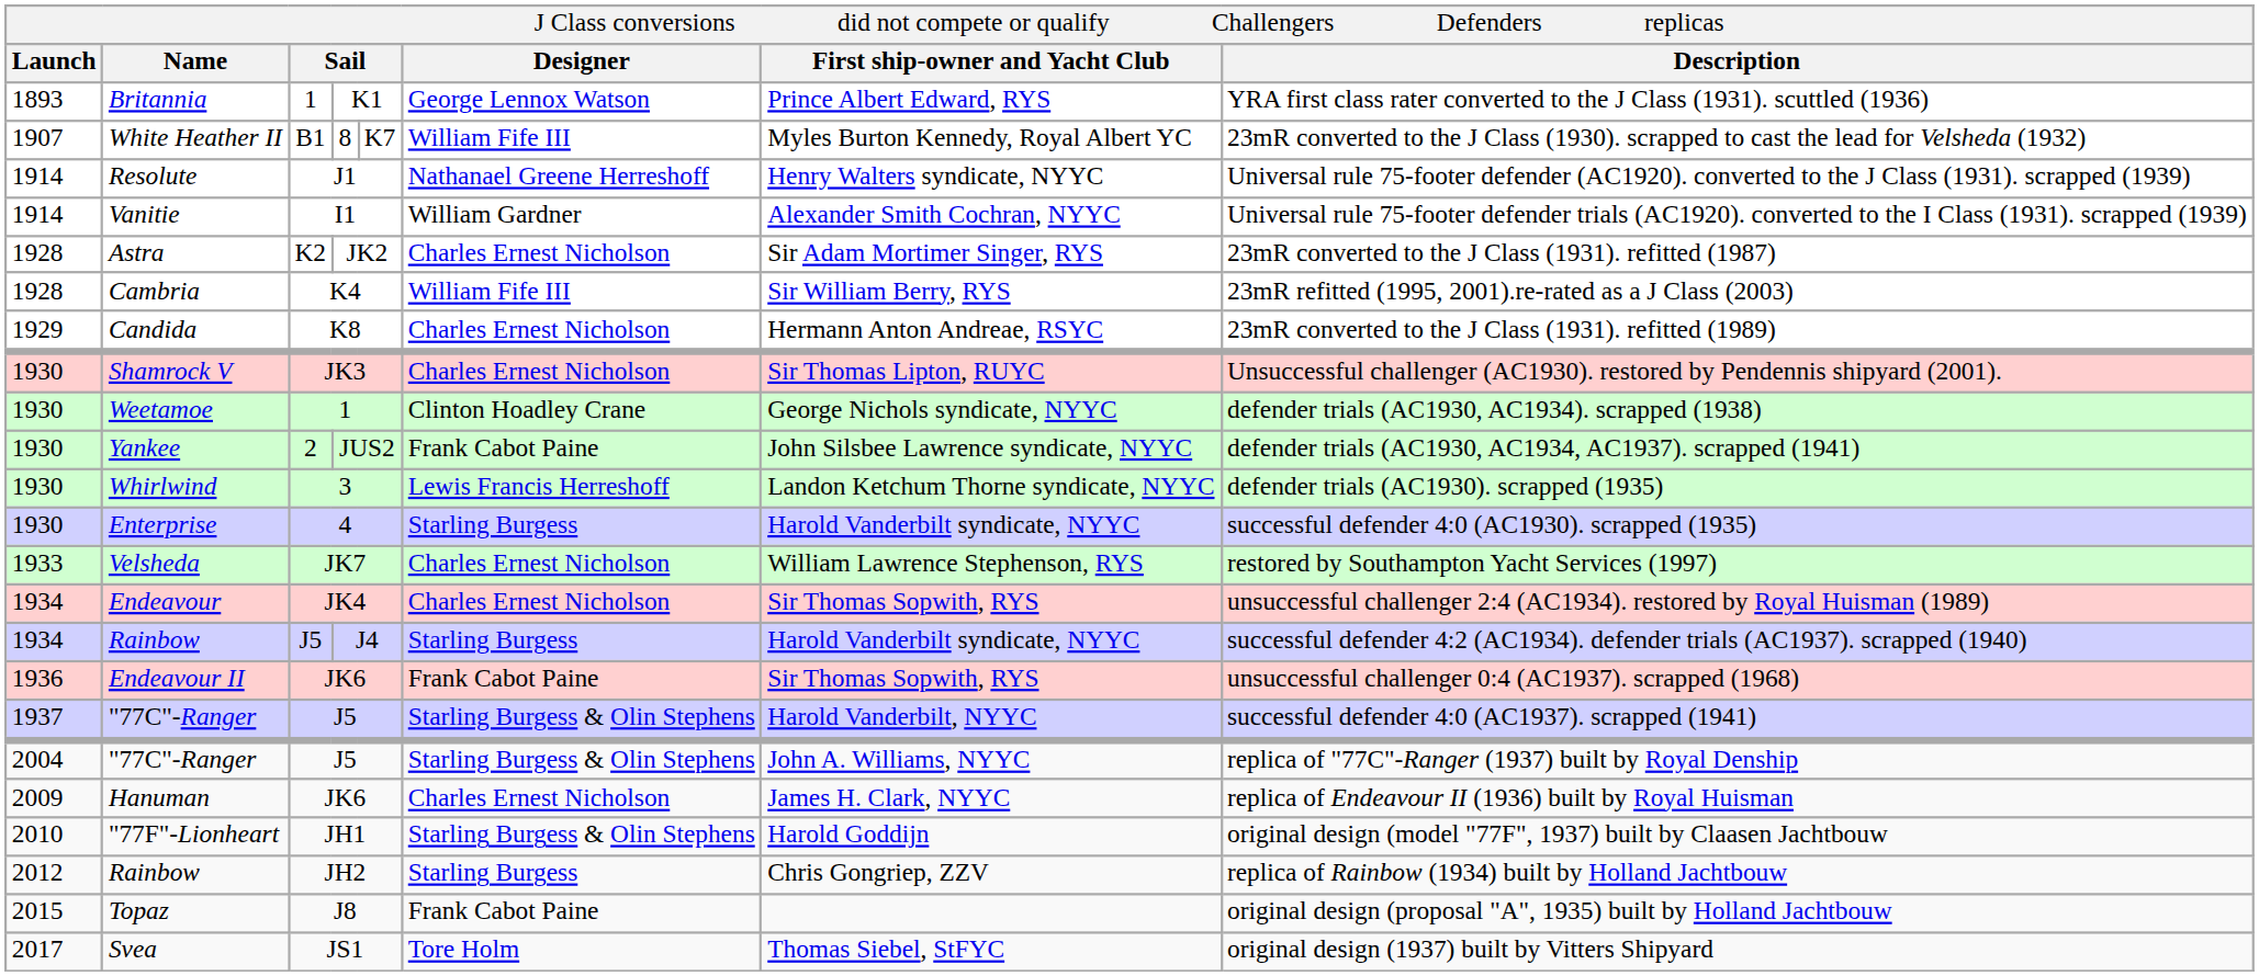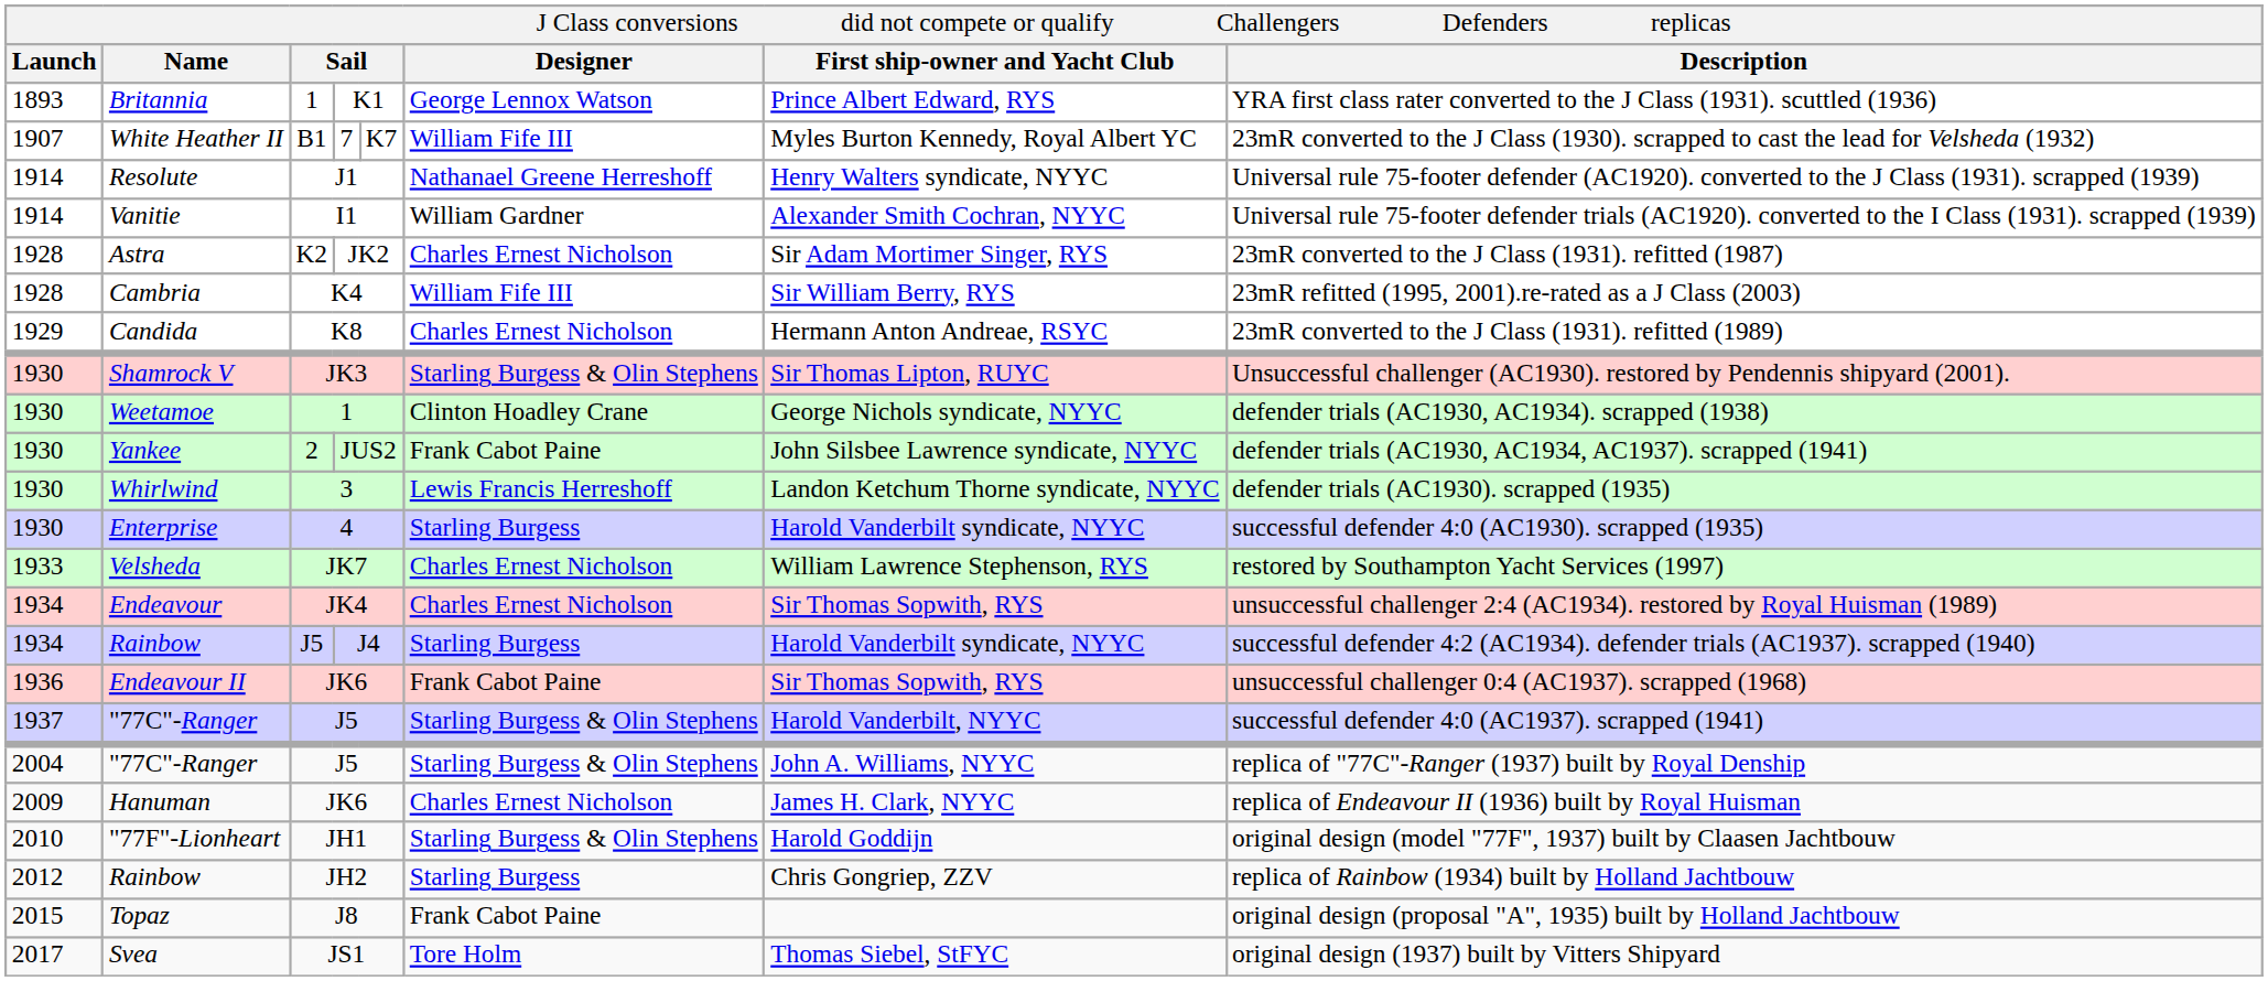 <table class=wikitable style=font-size:8pt;line-height:1>
 <tr bgcolor=F2F2F2>
 <td colspan=8 align=center><span>J Class conversions</span>    <span>did not compete or qualify</span>    <span>Challengers</span>    <span>Defenders</span>    <span>replicas</span></td>
 </tr>
 <tr>
 <th>Launch</th>
 <th>Name</th>
 <th align=center colspan=3>Sail</th>
 <th>Designer</th>
 <th>First ship-owner and Yacht Club</th>
 <th>Description</th>
 </tr>
 <tr bgcolor=white>
 <td>1893</td>
 <td><em><a href='#'>Britannia</a></em></td>
 <td align=center>1</td>
 <td align=center colspan=2>K1</td>
 <td> <a href='#'>George Lennox Watson</a></td>
 <td><a href='#'>Prince Albert Edward</a>, <a href='#'>RYS</a></td>
 <td>YRA first class rater converted to the J Class (1931). scuttled (1936)</td>
 </tr>
 <tr bgcolor=white>
 <td>1907</td>
 <td><em>White Heather II</em></td>
 <td align=center>B1</td>
-<td align=center>8</td>
+<td align=center>7</td>
 <td align=center>K7</td>
 <td> <a href='#'>William Fife III</a></td>
 <td>Myles Burton Kennedy, Royal Albert YC</td>
 <td>23mR converted to the J Class (1930). scrapped to cast the lead for <em>Velsheda</em> (1932)</td>
 </tr>
 <tr bgcolor=white>
 <td>1914</td>
 <td><em>Resolute</em></td>
 <td align=center colspan=3>J1</td>
 <td> <a href='#'>Nathanael Greene Herreshoff</a></td>
 <td><a href='#'>Henry Walters</a> syndicate, NYYC</td>
 <td>Universal rule 75-footer defender (AC1920). converted to the J Class (1931). scrapped (1939)</td>
 </tr>
 <tr bgcolor=white>
 <td>1914</td>
 <td><em>Vanitie</em></td>
 <td align=center colspan=3>I1</td>
 <td> William Gardner</td>
 <td><a href='#'>Alexander Smith Cochran</a>, <a href='#'>NYYC</a></td>
 <td>Universal rule 75-footer defender trials (AC1920). converted to the I Class (1931). scrapped (1939)</td>
 </tr>
 <tr bgcolor=white>
 <td>1928</td>
 <td><em>Astra</em></td>
 <td align=center>K2</td>
 <td align=center colspan=2>JK2</td>
 <td> <a href='#'>Charles Ernest Nicholson</a></td>
 <td>Sir <a href='#'>Adam Mortimer Singer</a>, <a href='#'>RYS</a></td>
 <td>23mR converted to the J Class (1931). refitted (1987)</td>
 </tr>
 <tr bgcolor=white>
 <td>1928</td>
 <td><em>Cambria</em></td>
 <td align=center colspan=3>K4</td>
 <td> <a href='#'>William Fife III</a></td>
 <td><a href='#'>Sir William Berry</a>, <a href='#'>RYS</a></td>
 <td>23mR refitted (1995, 2001).re-rated as a J Class (2003)</td>
 </tr>
 <tr bgcolor=white>
 <td>1929</td>
 <td><em>Candida</em></td>
 <td align=center colspan=3>K8</td>
 <td> <a href='#'>Charles Ernest Nicholson</a></td>
 <td>Hermann Anton Andreae, <a href='#'>RSYC</a></td>
 <td>23mR converted to the J Class (1931). refitted (1989)</td>
 </tr>
 <tr bgcolor=FFD0D0 style="border-top:solid darkgrey">
 <td>1930</td>
 <td><em><a href='#'>Shamrock V</a></em></td>
 <td align=center colspan=3>JK3</td>
-<td> <a href='#'>Charles Ernest Nicholson</a></td>
+<td> <a href='#'>Starling Burgess</a> & <a href='#'>Olin Stephens</a></td>
 <td><a href='#'>Sir Thomas Lipton</a>, <a href='#'>RUYC</a></td>
 <td>Unsuccessful challenger (AC1930). restored by Pendennis shipyard (2001).</td>
 </tr>
 <tr bgcolor=D0FFD0>
 <td>1930</td>
 <td><em><a href='#'>Weetamoe</a></em></td>
 <td align=center colspan=3>1</td>
 <td> Clinton Hoadley Crane</td>
 <td>George Nichols syndicate, <a href='#'>NYYC</a></td>
 <td>defender trials (AC1930, AC1934). scrapped (1938)</td>
 </tr>
 <tr bgcolor=D0FFD0>
 <td>1930</td>
 <td><a href='#'><em>Yankee</em></a></td>
 <td align=center>2</td>
 <td align=center colspan=2>JUS2</td>
 <td> Frank Cabot Paine</td>
 <td>John Silsbee Lawrence syndicate, <a href='#'>NYYC</a></td>
 <td>defender trials (AC1930, AC1934, AC1937). scrapped (1941)</td>
 </tr>
 <tr bgcolor=D0FFD0>
 <td>1930</td>
 <td><a href='#'><em>Whirlwind</em></a></td>
 <td align=center colspan=3>3</td>
 <td> <a href='#'>Lewis Francis Herreshoff</a></td>
 <td>Landon Ketchum Thorne syndicate, <a href='#'>NYYC</a></td>
 <td>defender trials (AC1930). scrapped (1935)</td>
 </tr>
 <tr bgcolor=D0D0FF>
 <td>1930</td>
 <td><a href='#'><em>Enterprise</em></a></td>
 <td align=center colspan=3>4</td>
 <td> <a href='#'>Starling Burgess</a></td>
 <td><a href='#'>Harold Vanderbilt</a> syndicate, <a href='#'>NYYC</a></td>
 <td>successful defender 4:0 (AC1930). scrapped (1935)</td>
 </tr>
 <tr bgcolor=D0FFD0>
 <td>1933</td>
 <td><a href='#'><em>Velsheda</em></a></td>
 <td align=center colspan=3>JK7</td>
 <td> <a href='#'>Charles Ernest Nicholson</a></td>
 <td>William Lawrence Stephenson, <a href='#'>RYS</a></td>
 <td>restored by Southampton Yacht Services (1997)</td>
 </tr>
 <tr bgcolor=FFD0D0>
 <td>1934</td>
 <td><a href='#'><em>Endeavour</em></a></td>
 <td align=center colspan=3>JK4</td>
 <td> <a href='#'>Charles Ernest Nicholson</a></td>
 <td><a href='#'>Sir Thomas Sopwith</a>, <a href='#'>RYS</a></td>
 <td>unsuccessful challenger 2:4 (AC1934). restored by <a href='#'>Royal Huisman</a> (1989)</td>
 </tr>
 <tr bgcolor=D0D0FF>
 <td>1934</td>
 <td><a href='#'><em>Rainbow</em></a></td>
 <td align=center>J5</td>
 <td align=center colspan=2>J4</td>
 <td> <a href='#'>Starling Burgess</a></td>
 <td><a href='#'>Harold Vanderbilt</a> syndicate, <a href='#'>NYYC</a></td>
 <td>successful defender 4:2 (AC1934). defender trials (AC1937). scrapped (1940)</td>
 </tr>
 <tr bgcolor=FFD0D0>
 <td>1936</td>
 <td><a href='#'><em>Endeavour II</em></a></td>
 <td align=center colspan=3>JK6</td>
 <td> Frank Cabot Paine</td>
 <td><a href='#'>Sir Thomas Sopwith</a>, <a href='#'>RYS</a></td>
 <td>unsuccessful challenger 0:4 (AC1937). scrapped (1968)</td>
 </tr>
 <tr bgcolor=D0D0FF>
 <td>1937</td>
 <td>"77C"-<a href='#'><em>Ranger</em></a></td>
 <td align=center colspan=3>J5</td>
 <td> <a href='#'>Starling Burgess</a> & <a href='#'>Olin Stephens</a></td>
 <td><a href='#'>Harold Vanderbilt</a>, <a href='#'>NYYC</a></td>
 <td>successful defender 4:0 (AC1937). scrapped (1941)</td>
 </tr>
 <tr style="border-top:solid darkgrey">
 <td>2004</td>
 <td>"77C"-<em>Ranger</em></td>
 <td align=center colspan=3>J5</td>
 <td> <a href='#'>Starling Burgess</a> & <a href='#'>Olin Stephens</a></td>
 <td><a href='#'>John A. Williams</a>, <a href='#'>NYYC</a></td>
 <td>replica of "77C"-<em>Ranger</em> (1937) built by <a href='#'>Royal Denship</a></td>
 </tr>
 <tr>
 <td>2009</td>
 <td><em>Hanuman</em></td>
 <td align=center colspan=3>JK6</td>
 <td> <a href='#'>Charles Ernest Nicholson</a></td>
 <td><a href='#'>James H. Clark</a>, <a href='#'>NYYC</a></td>
 <td>replica of <em>Endeavour II</em> (1936) built by <a href='#'>Royal Huisman</a></td>
 </tr>
 <tr>
 <td>2010</td>
 <td>"77F"-<em>Lionheart</em></td>
 <td align=center colspan=3>JH1</td>
 <td> <a href='#'>Starling Burgess</a> & <a href='#'>Olin Stephens</a></td>
 <td><a href='#'>Harold Goddijn</a></td>
 <td>original design (model "77F", 1937) built by Claasen Jachtbouw</td>
 </tr>
 <tr>
 <td>2012</td>
 <td><em>Rainbow</em></td>
 <td align=center colspan=3>JH2</td>
 <td> <a href='#'>Starling Burgess</a></td>
 <td>Chris Gongriep, ZZV</td>
 <td>replica of <em>Rainbow</em> (1934) built by <a href='#'>Holland Jachtbouw</a></td>
 </tr>
 <tr>
 <td>2015</td>
 <td><em>Topaz</em></td>
 <td align=center colspan=3>J8</td>
 <td> Frank Cabot Paine</td>
 <td></td>
 <td>original design (proposal "A", 1935) built by <a href='#'>Holland Jachtbouw</a></td>
 </tr>
 <tr>
 <td>2017</td>
 <td><em>Svea</em></td>
 <td align=center colspan=3>JS1</td>
 <td> <a href='#'>Tore Holm</a></td>
 <td><a href='#'>Thomas Siebel</a>, <a href='#'>StFYC</a></td>
 <td>original design (1937) built by Vitters Shipyard</td>
 </tr>
 </table>
